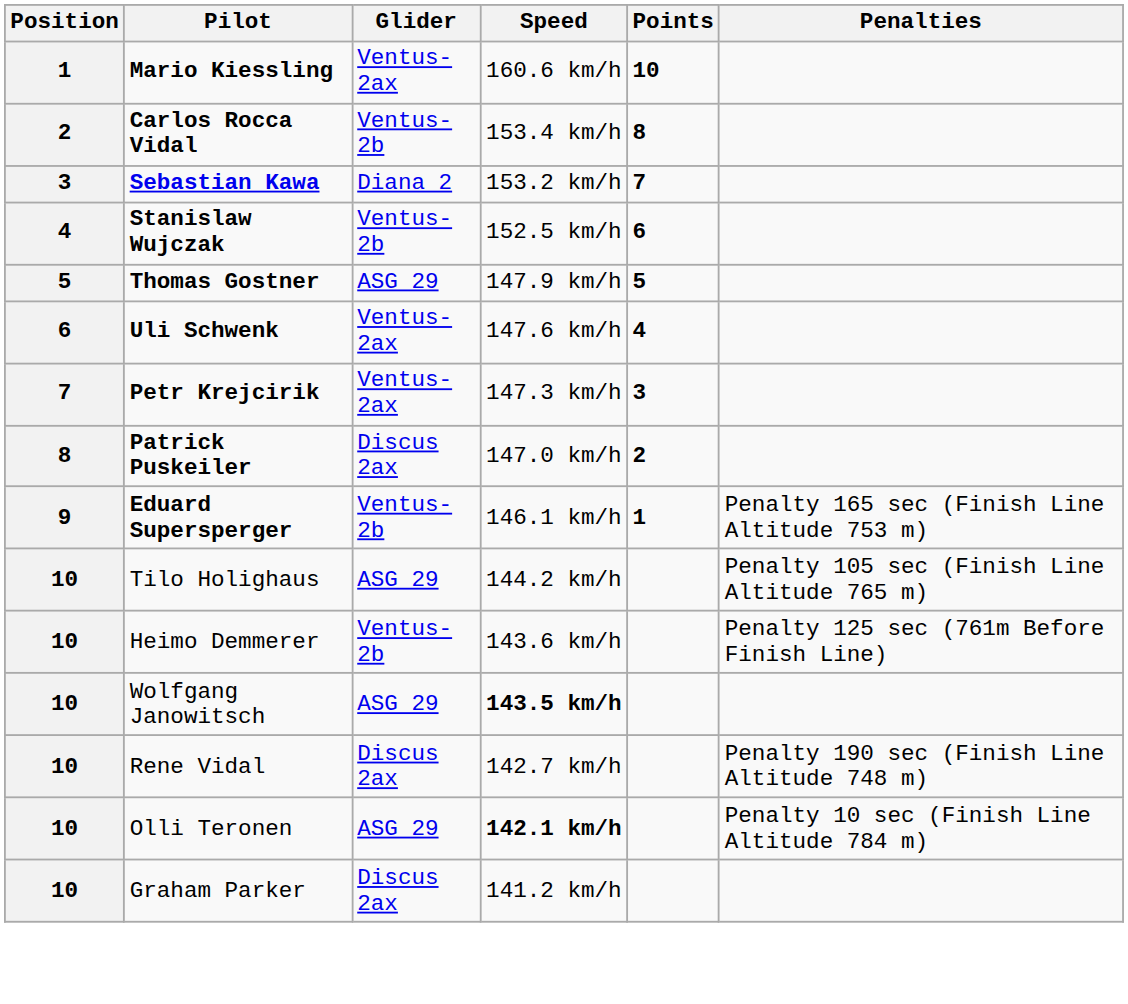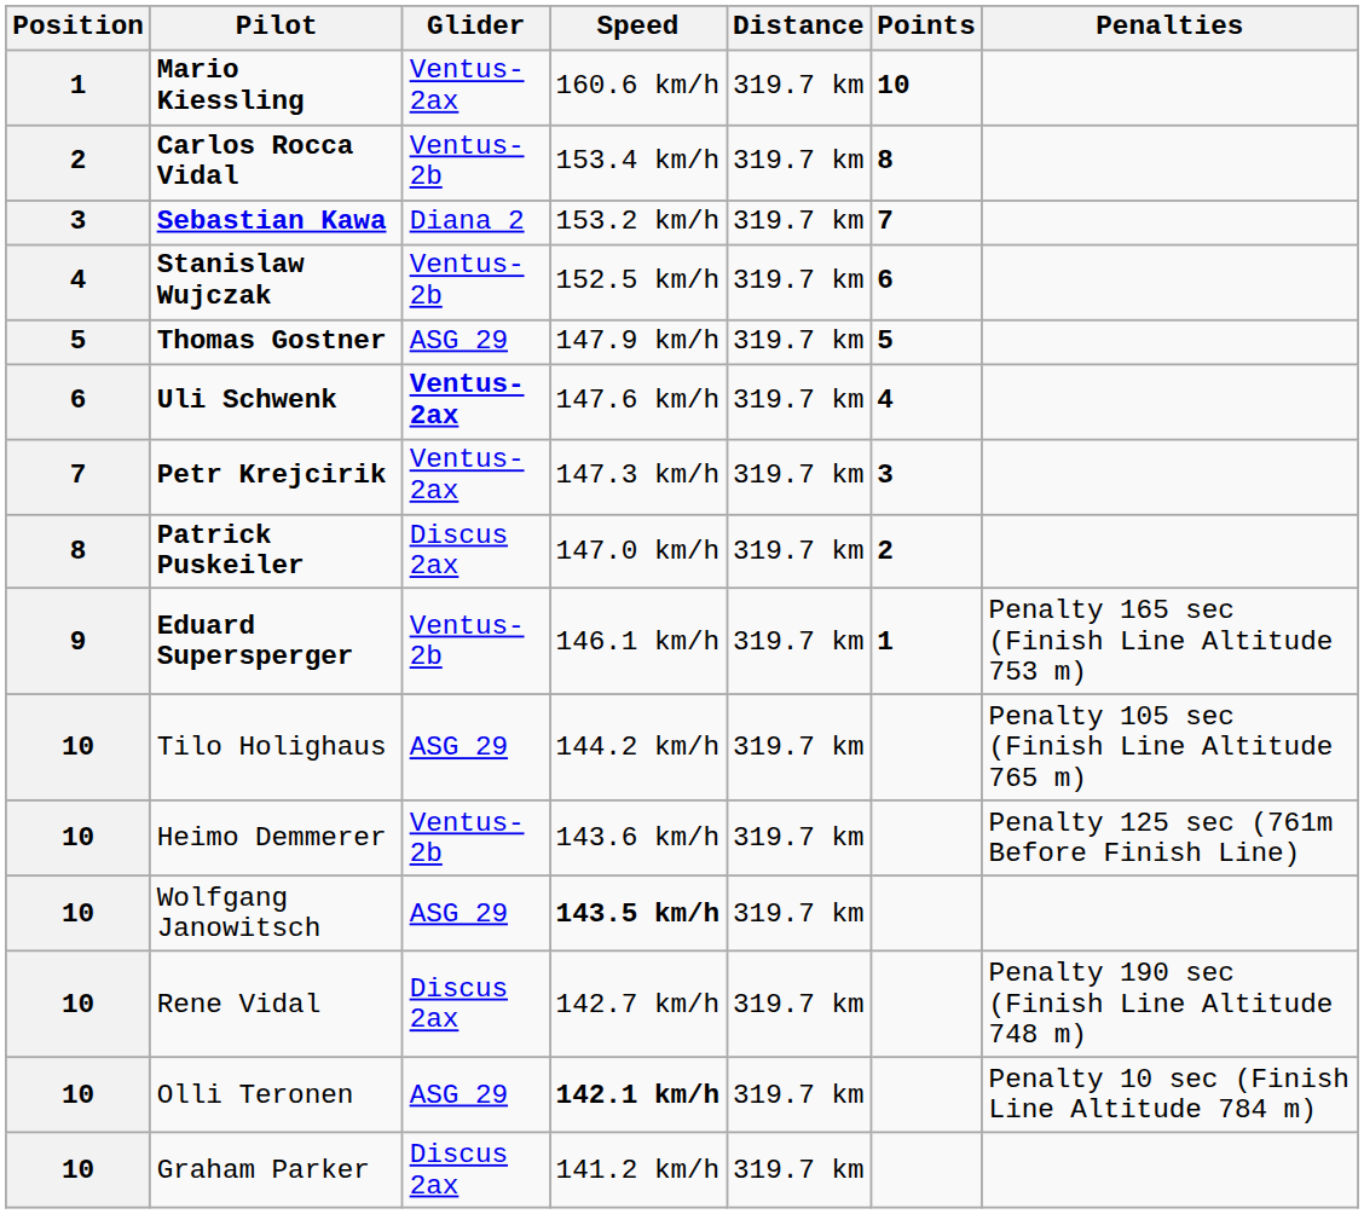 <table class="wikitable" style="font-size: 95%;">
 <tr>
 <th>Position</th>
 <th>Pilot</th>
 <th>Glider</th>
 <th>Speed</th>
+<th>Distance</th>
 <th>Points</th>
 <th>Penalties</th>
 </tr>
 <tr>
 <th>1</th>
 <td> <strong>Mario Kiessling</strong></td>
 <td><a href='#'>Ventus-2ax</a></td>
 <td>160.6 km/h</td>
+<td>319.7 km</td>
 <td><strong>10</strong></td>
 <td></td>
 </tr>
 <tr>
 <th>2</th>
 <td> <strong>Carlos Rocca Vidal</strong></td>
 <td><a href='#'>Ventus-2b</a></td>
 <td>153.4 km/h</td>
+<td>319.7 km</td>
 <td><strong>8</strong></td>
 <td></td>
 </tr>
 <tr>
 <th>3</th>
 <td> <strong><a href='#'>Sebastian Kawa</a></strong></td>
 <td><a href='#'>Diana 2</a></td>
 <td>153.2 km/h</td>
+<td>319.7 km</td>
 <td><strong>7</strong></td>
 <td></td>
 </tr>
 <tr>
 <th>4</th>
 <td> <strong>Stanislaw Wujczak</strong></td>
 <td><a href='#'>Ventus-2b</a></td>
 <td>152.5 km/h</td>
+<td>319.7 km</td>
 <td><strong>6</strong></td>
 <td></td>
 </tr>
 <tr>
 <th>5</th>
 <td> <strong>Thomas Gostner</strong></td>
 <td><a href='#'>ASG 29</a></td>
 <td>147.9 km/h</td>
+<td>319.7 km</td>
 <td><strong>5</strong></td>
 <td></td>
 </tr>
 <tr>
 <th>6</th>
 <td> <strong>Uli Schwenk</strong></td>
-<td><a href='#'>Ventus-2ax</a></td>
+<td><strong><a href='#'>Ventus-2ax</a></strong></td>
 <td>147.6 km/h</td>
+<td>319.7 km</td>
 <td><strong>4</strong></td>
 <td></td>
 </tr>
 <tr>
 <th>7</th>
 <td> <strong>Petr Krejcirik</strong></td>
 <td><a href='#'>Ventus-2ax</a></td>
 <td>147.3 km/h</td>
+<td>319.7 km</td>
 <td><strong>3</strong></td>
 <td></td>
 </tr>
 <tr>
 <th>8</th>
 <td> <strong>Patrick Puskeiler</strong></td>
 <td><a href='#'>Discus 2ax</a></td>
 <td>147.0 km/h</td>
+<td>319.7 km</td>
 <td><strong>2</strong></td>
 <td></td>
 </tr>
 <tr>
 <th>9</th>
 <td> <strong>Eduard Supersperger</strong></td>
 <td><a href='#'>Ventus-2b</a></td>
 <td>146.1 km/h</td>
+<td>319.7 km</td>
 <td><strong>1</strong></td>
 <td>Penalty 165 sec (Finish Line Altitude 753 m)</td>
 </tr>
 <tr>
 <th>10</th>
 <td> Tilo Holighaus</td>
 <td><a href='#'>ASG 29</a></td>
 <td>144.2 km/h</td>
+<td>319.7 km</td>
 <td></td>
 <td>Penalty 105 sec (Finish Line Altitude 765 m)</td>
 </tr>
 <tr>
 <th>10</th>
 <td> Heimo Demmerer</td>
 <td><a href='#'>Ventus-2b</a></td>
 <td>143.6 km/h</td>
+<td>319.7 km</td>
 <td></td>
 <td>Penalty 125 sec (761m Before Finish Line)</td>
 </tr>
 <tr>
 <th>10</th>
 <td> Wolfgang Janowitsch</td>
 <td><a href='#'>ASG 29</a></td>
 <td><strong>143.5 km/h</strong></td>
+<td>319.7 km</td>
 <td></td>
 <td></td>
 </tr>
 <tr>
 <th>10</th>
 <td> Rene Vidal</td>
 <td><a href='#'>Discus 2ax</a></td>
 <td>142.7 km/h</td>
+<td>319.7 km</td>
 <td></td>
 <td>Penalty 190 sec (Finish Line Altitude 748 m)</td>
 </tr>
 <tr>
 <th>10</th>
 <td> Olli Teronen</td>
 <td><a href='#'>ASG 29</a></td>
 <td><strong>142.1 km/h</strong></td>
+<td>319.7 km</td>
 <td></td>
 <td>Penalty 10 sec (Finish Line Altitude 784 m)</td>
 </tr>
 <tr>
 <th>10</th>
 <td> Graham Parker</td>
 <td><a href='#'>Discus 2ax</a></td>
 <td>141.2 km/h</td>
+<td>319.7 km</td>
 <td></td>
 <td></td>
 </tr>
 </table>
